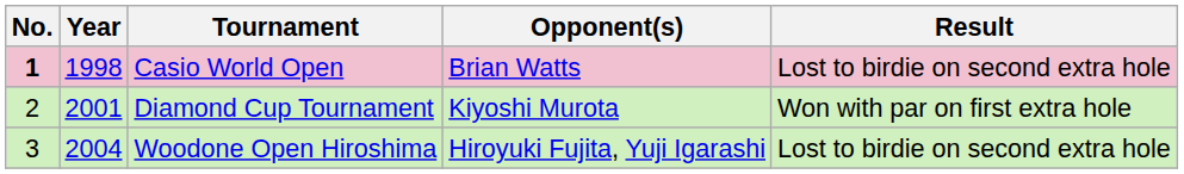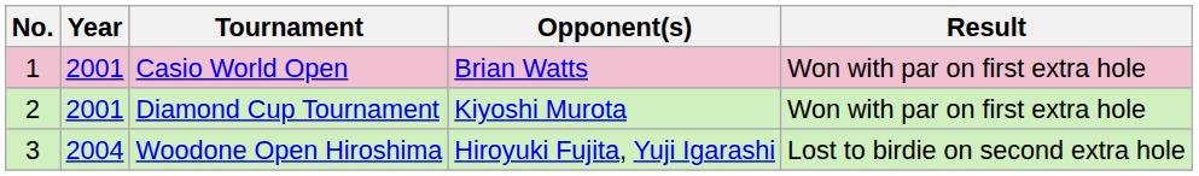 <table class="wikitable" style="font-size:95%;">
 <tr>
 <th>No.</th>
 <th>Year</th>
 <th>Tournament</th>
 <th>Opponent(s)</th>
 <th>Result</th>
 </tr>
 <tr style="background:#F2C1D1;">
-<td align=center><strong>1</strong></td>
-<td><a href='#'>1998</a></td>
+<td align=center>1</td>
+<td><a href='#'>2001</a></td>
 <td><a href='#'>Casio World Open</a></td>
 <td> <a href='#'>Brian Watts</a></td>
-<td>Lost to birdie on second extra hole</td>
+<td>Won with par on first extra hole</td>
 </tr>
 <tr style="background:#D0F0C0;">
 <td align=center>2</td>
 <td><a href='#'>2001</a></td>
 <td><a href='#'>Diamond Cup Tournament</a></td>
 <td> <a href='#'>Kiyoshi Murota</a></td>
 <td>Won with par on first extra hole</td>
 </tr>
 <tr style="background:#D0F0C0;">
 <td align=center>3</td>
 <td><a href='#'>2004</a></td>
 <td><a href='#'>Woodone Open Hiroshima</a></td>
 <td> <a href='#'>Hiroyuki Fujita</a>,  <a href='#'>Yuji Igarashi</a></td>
 <td>Lost to birdie on second extra hole</td>
 </tr>
 </table>
